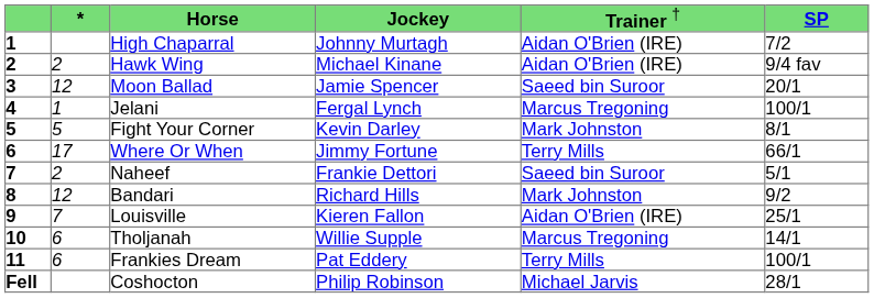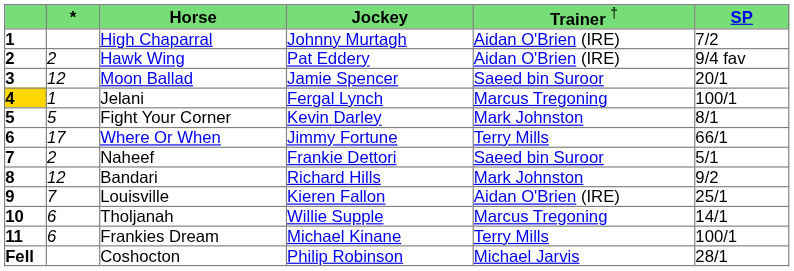 <table border="1" cellpadding="0" style="border-collapse: collapse; font-size:90%">
 <tr bgcolor="#77dd77" align="center">
 <td width="35px"></td>
 <td width="45px"><strong>*</strong></td>
 <td width="160px"><strong>Horse</strong></td>
 <td width="160px"><strong>Jockey</strong></td>
 <td width="190px"><strong>Trainer</strong> <sup>†</sup></td>
 <td width="80px"><strong><a href='#'>SP</a></strong></td>
 </tr>
 <tr>
 <td><strong>1</strong></td>
 <td></td>
 <td><a href='#'>High Chaparral</a></td>
 <td><a href='#'>Johnny Murtagh</a></td>
 <td><a href='#'>Aidan O'Brien</a> (IRE)</td>
 <td>7/2</td>
 </tr>
 <tr>
 <td><strong>2</strong></td>
 <td><em>2</em></td>
 <td><a href='#'>Hawk Wing</a></td>
-<td><a href='#'>Michael Kinane</a></td>
+<td><a href='#'>Pat Eddery</a></td>
 <td><a href='#'>Aidan O'Brien</a> (IRE)</td>
 <td>9/4 fav</td>
 </tr>
 <tr>
 <td><strong>3</strong></td>
 <td><em>12</em></td>
 <td><a href='#'>Moon Ballad</a></td>
 <td><a href='#'>Jamie Spencer</a></td>
 <td><a href='#'>Saeed bin Suroor</a></td>
 <td>20/1</td>
 </tr>
 <tr>
-<td><strong>4</strong></td>
+<td style="background: gold;"><strong>4</strong></td>
 <td><em>1</em></td>
 <td>Jelani</td>
 <td><a href='#'>Fergal Lynch</a></td>
 <td><a href='#'>Marcus Tregoning</a></td>
 <td>100/1</td>
 </tr>
 <tr>
 <td><strong>5</strong></td>
 <td><em>5</em></td>
 <td>Fight Your Corner</td>
 <td><a href='#'>Kevin Darley</a></td>
 <td><a href='#'>Mark Johnston</a></td>
 <td>8/1</td>
 </tr>
 <tr>
 <td><strong>6</strong></td>
 <td><em>17</em></td>
 <td><a href='#'>Where Or When</a></td>
 <td><a href='#'>Jimmy Fortune</a></td>
 <td><a href='#'>Terry Mills</a></td>
 <td>66/1</td>
 </tr>
 <tr>
 <td><strong>7</strong></td>
 <td><em>2</em></td>
 <td>Naheef</td>
 <td><a href='#'>Frankie Dettori</a></td>
 <td><a href='#'>Saeed bin Suroor</a></td>
 <td>5/1</td>
 </tr>
 <tr>
 <td><strong>8</strong></td>
 <td><em>12</em></td>
 <td>Bandari</td>
 <td><a href='#'>Richard Hills</a></td>
 <td><a href='#'>Mark Johnston</a></td>
 <td>9/2</td>
 </tr>
 <tr>
 <td><strong>9</strong></td>
 <td><em>7</em></td>
 <td>Louisville</td>
 <td><a href='#'>Kieren Fallon</a></td>
 <td><a href='#'>Aidan O'Brien</a> (IRE)</td>
 <td>25/1</td>
 </tr>
 <tr>
 <td><strong>10</strong></td>
 <td><em>6</em></td>
 <td>Tholjanah</td>
 <td><a href='#'>Willie Supple</a></td>
 <td><a href='#'>Marcus Tregoning</a></td>
 <td>14/1</td>
 </tr>
 <tr>
 <td><strong>11</strong></td>
 <td><em>6</em></td>
 <td>Frankies Dream</td>
-<td><a href='#'>Pat Eddery</a></td>
+<td><a href='#'>Michael Kinane</a></td>
 <td><a href='#'>Terry Mills</a></td>
 <td>100/1</td>
 </tr>
 <tr>
 <td><strong>Fell</strong></td>
 <td></td>
 <td>Coshocton</td>
 <td><a href='#'>Philip Robinson</a></td>
 <td><a href='#'>Michael Jarvis</a></td>
 <td>28/1</td>
 </tr>
 </table>
